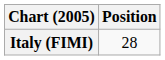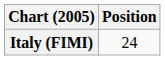 <table class="wikitable plainrowheaders" style="text-align:center">
 <tr>
 <th>Chart (2005)</th>
 <th>Position</th>
 </tr>
 <tr>
 <th scope="row">Italy (FIMI)</th>
-<td>28</td>
+<td>24</td>
 </tr>
 </table>
